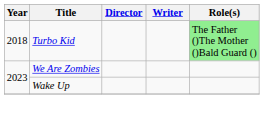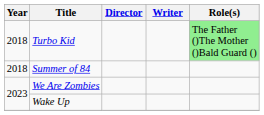 <table class="wikitable sortable">
 <tr style="background:#ccc; text-align:center;">
 <th>Year</th>
 <th>Title</th>
 <th width="60"><a href='#'>Director</a></th>
 <th width="60"><a href='#'>Writer</a></th>
 <th width="100">Role(s)</th>
 </tr>
 <tr>
 <td>2018</td>
 <td><em><a href='#'>Turbo Kid</a></em></td>
 <td></td>
 <td></td>
 <td style="background: lightgreen;">The Father ()The Mother ()Bald Guard ()</td>
+</tr>
+<tr>
+<td>2018</td>
+<td><em><a href='#'>Summer of 84</a></em></td>
+<td></td>
+<td></td>
+<td></td>
 </tr>
 <tr>
 <td rowspan=2>2023</td>
 <td><em><a href='#'>We Are Zombies</a></em></td>
 <td></td>
 <td></td>
 <td></td>
 </tr>
 <tr>
 <td><em>Wake Up</em></td>
 <td></td>
 <td></td>
 <td></td>
 </tr>
 <tr>
 </tr>
 </table>
